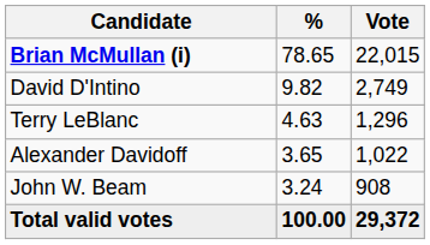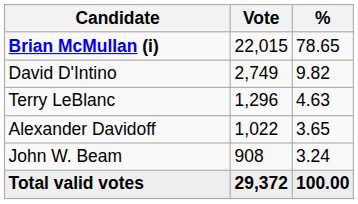 <table class="wikitable">
 <tr>
 <th bgcolor="#DDDDFF" width="200px">Candidate</th>
+<th bgcolor="#DDDDFF">Vote</th>
 <th bgcolor="#DDDDFF">%</th>
-<th bgcolor="#DDDDFF">Vote</th>
 </tr>
 <tr>
 <td><strong><a href='#'>Brian McMullan</a> (i)</strong></td>
+<td>22,015</td>
 <td>78.65</td>
-<td>22,015</td>
 </tr>
 <tr>
 <td>David D'Intino</td>
+<td>2,749</td>
 <td>9.82</td>
-<td>2,749</td>
 </tr>
 <tr>
 <td>Terry LeBlanc</td>
+<td>1,296</td>
 <td>4.63</td>
-<td>1,296</td>
 </tr>
 <tr>
 <td>Alexander Davidoff</td>
+<td>1,022</td>
 <td>3.65</td>
-<td>1,022</td>
 </tr>
 <tr>
 <td>John W. Beam</td>
+<td>908</td>
 <td>3.24</td>
-<td>908</td>
 </tr>
 <tr bgcolor="#EEEEEE">
 <td><strong>Total valid votes</strong></td>
+<td><strong>29,372</strong></td>
 <td><strong>100.00</strong></td>
-<td><strong>29,372</strong></td>
 </tr>
 </table>
